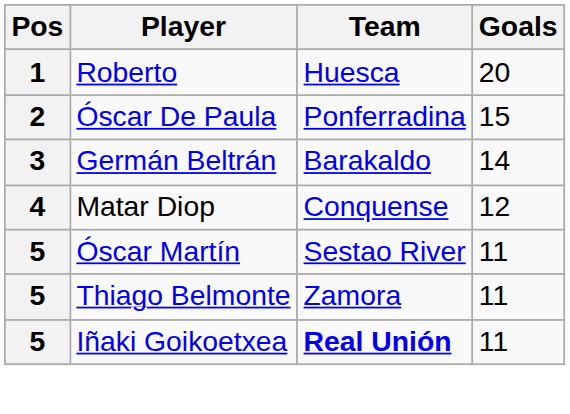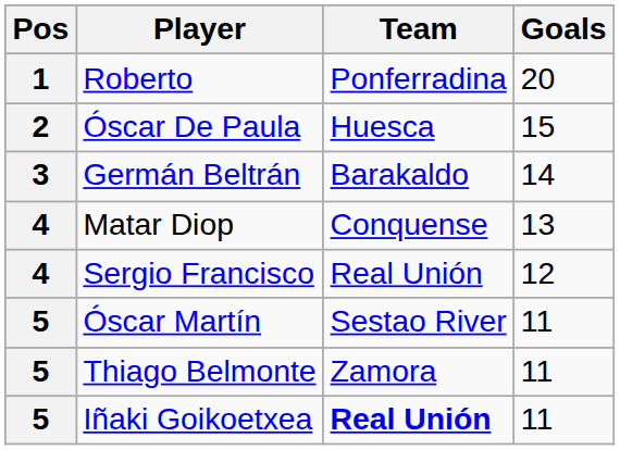 <table class="wikitable">
 <tr>
 <th>Pos</th>
 <th>Player</th>
 <th>Team</th>
 <th>Goals</th>
 </tr>
 <tr>
 <th>1</th>
 <td> <a href='#'>Roberto</a></td>
-<td><a href='#'>Huesca</a></td>
+<td><a href='#'>Ponferradina</a></td>
 <td>20</td>
 </tr>
 <tr>
 <th>2</th>
 <td> <a href='#'>Óscar De Paula</a></td>
-<td><a href='#'>Ponferradina</a></td>
+<td><a href='#'>Huesca</a></td>
 <td>15</td>
 </tr>
 <tr>
 <th>3</th>
 <td> <a href='#'>Germán Beltrán</a></td>
 <td><a href='#'>Barakaldo</a></td>
 <td>14</td>
 </tr>
 <tr>
 <th>4</th>
 <td> Matar Diop</td>
 <td><a href='#'>Conquense</a></td>
+<td>13</td>
+</tr>
+<tr>
+<th>4</th>
+<td> <a href='#'>Sergio Francisco</a></td>
+<td><a href='#'>Real Unión</a></td>
 <td>12</td>
 </tr>
 <tr>
 <th>5</th>
 <td> <a href='#'>Óscar Martín</a></td>
 <td><a href='#'>Sestao River</a></td>
 <td>11</td>
 </tr>
 <tr>
 <th>5</th>
 <td> <a href='#'>Thiago Belmonte</a></td>
 <td><a href='#'>Zamora</a></td>
 <td>11</td>
 </tr>
 <tr>
 <th>5</th>
 <td> <a href='#'>Iñaki Goikoetxea</a></td>
 <td><strong><a href='#'>Real Unión</a></strong></td>
 <td>11</td>
 </tr>
 </table>
